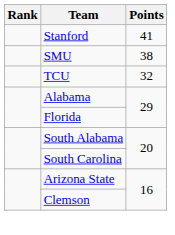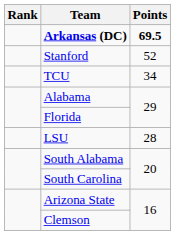 <table class="wikitable sortable" style="text-align:center">
 <tr>
 <th>Rank</th>
 <th>Team</th>
 <th>Points</th>
 </tr>
 <tr>
 <td></td>
-<td align="left"><a href='#'>Stanford</a></td>
-<td>41</td>
+<td align="left"><strong><a href='#'>Arkansas</a></strong> <strong>(DC)</strong></td>
+<td><strong>69.5</strong></td>
 </tr>
 <tr>
 <td></td>
-<td align="left"><a href='#'>SMU</a></td>
-<td>38</td>
+<td align="left"><a href='#'>Stanford</a></td>
+<td>52</td>
 </tr>
 <tr>
 <td></td>
 <td align="left"><a href='#'>TCU</a></td>
-<td>32</td>
+<td>34</td>
 </tr>
 <tr>
 <td rowspan=2></td>
 <td align="left"><a href='#'>Alabama</a></td>
 <td rowspan=2>29</td>
 </tr>
 <tr>
 <td align="left"><a href='#'>Florida</a></td>
+</tr>
+<tr>
+<td></td>
+<td align="left"><a href='#'>LSU</a></td>
+<td>28</td>
 </tr>
 <tr>
 <td rowspan=2></td>
 <td align="left"><a href='#'>South Alabama</a></td>
 <td rowspan=2>20</td>
 </tr>
 <tr>
 <td align="left"><a href='#'>South Carolina</a></td>
 </tr>
 <tr>
 <td rowspan=2></td>
 <td align="left"><a href='#'>Arizona State</a></td>
 <td rowspan=2>16</td>
 </tr>
 <tr>
 <td align="left"><a href='#'>Clemson</a></td>
 </tr>
 </table>
